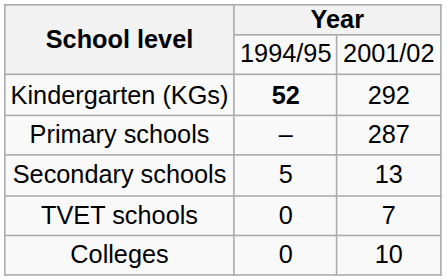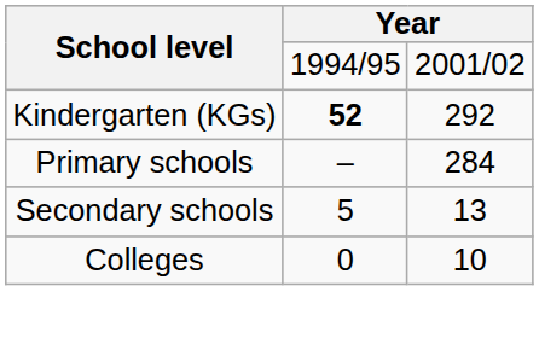 <table class="wikitable mw-collapsible plainrowheaders" style="text-align:center;">
 <tr>
 <th rowspan="2">School level</th>
 <th colspan="2" scope="col" style="padding:0 8px;">Year</th>
 </tr>
 <tr>
 <td>1994/95</td>
 <td>2001/02</td>
 </tr>
 <tr>
 <td>Kindergarten (KGs)</td>
 <td><strong>52</strong></td>
 <td>292</td>
 </tr>
 <tr>
 <td>Primary schools</td>
 <td>–</td>
-<td>287</td>
+<td>284</td>
 </tr>
 <tr>
 <td>Secondary schools</td>
 <td>5</td>
 <td>13</td>
 </tr>
 <tr>
-<td>TVET schools</td>
-<td>0</td>
-<td>7</td>
-</tr>
-<tr>
 <td>Colleges</td>
 <td>0</td>
 <td>10</td>
 </tr>
 </table>
